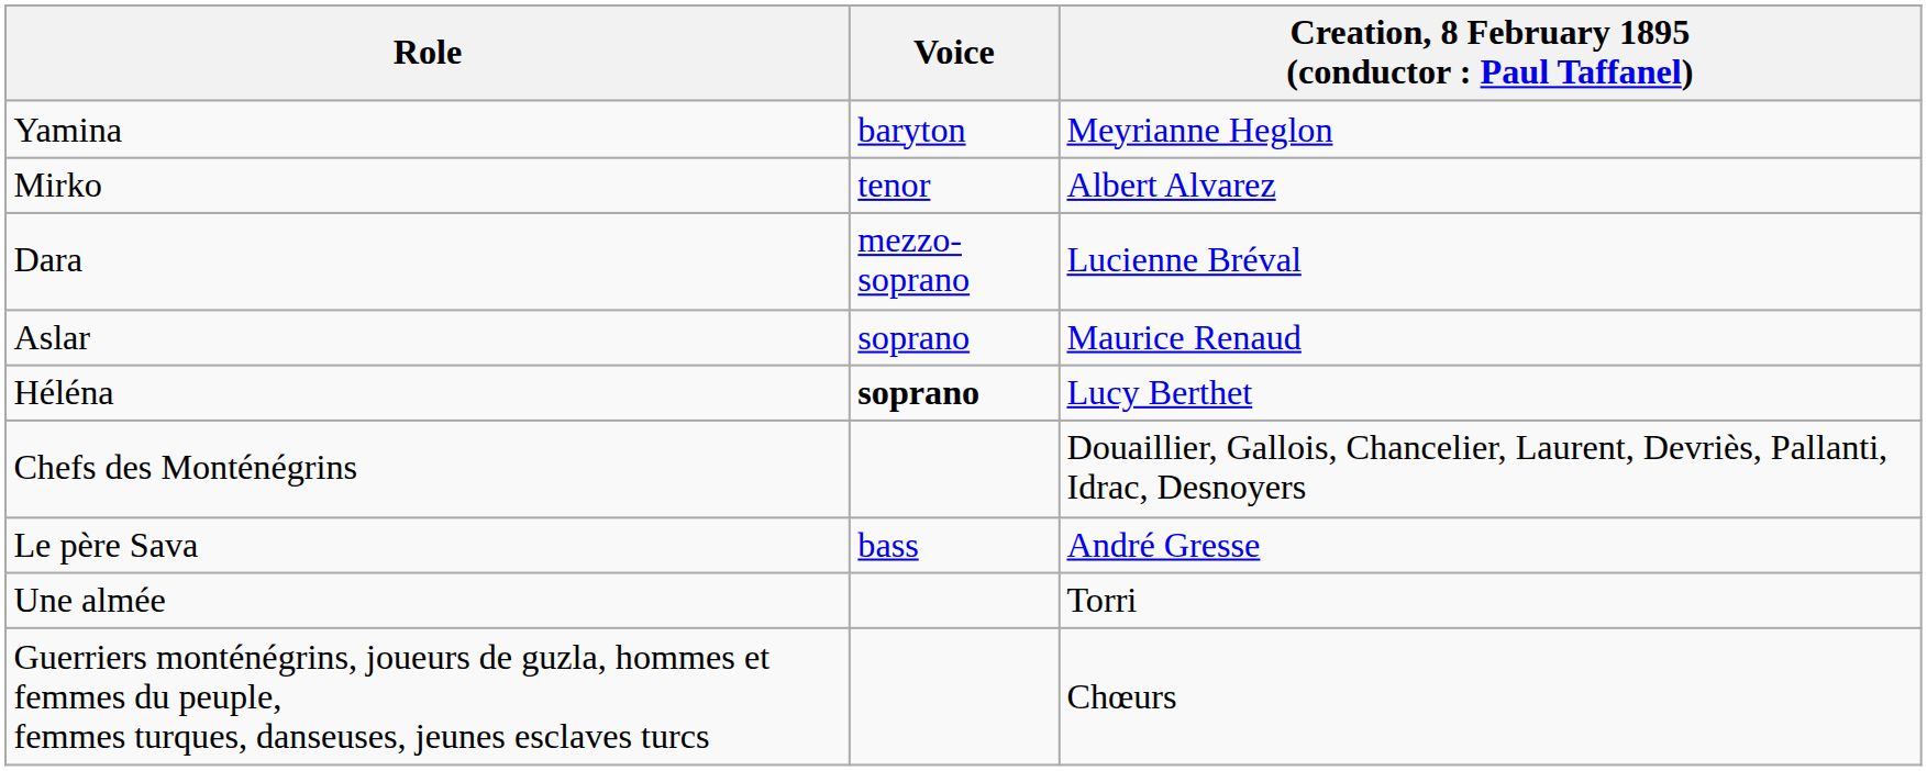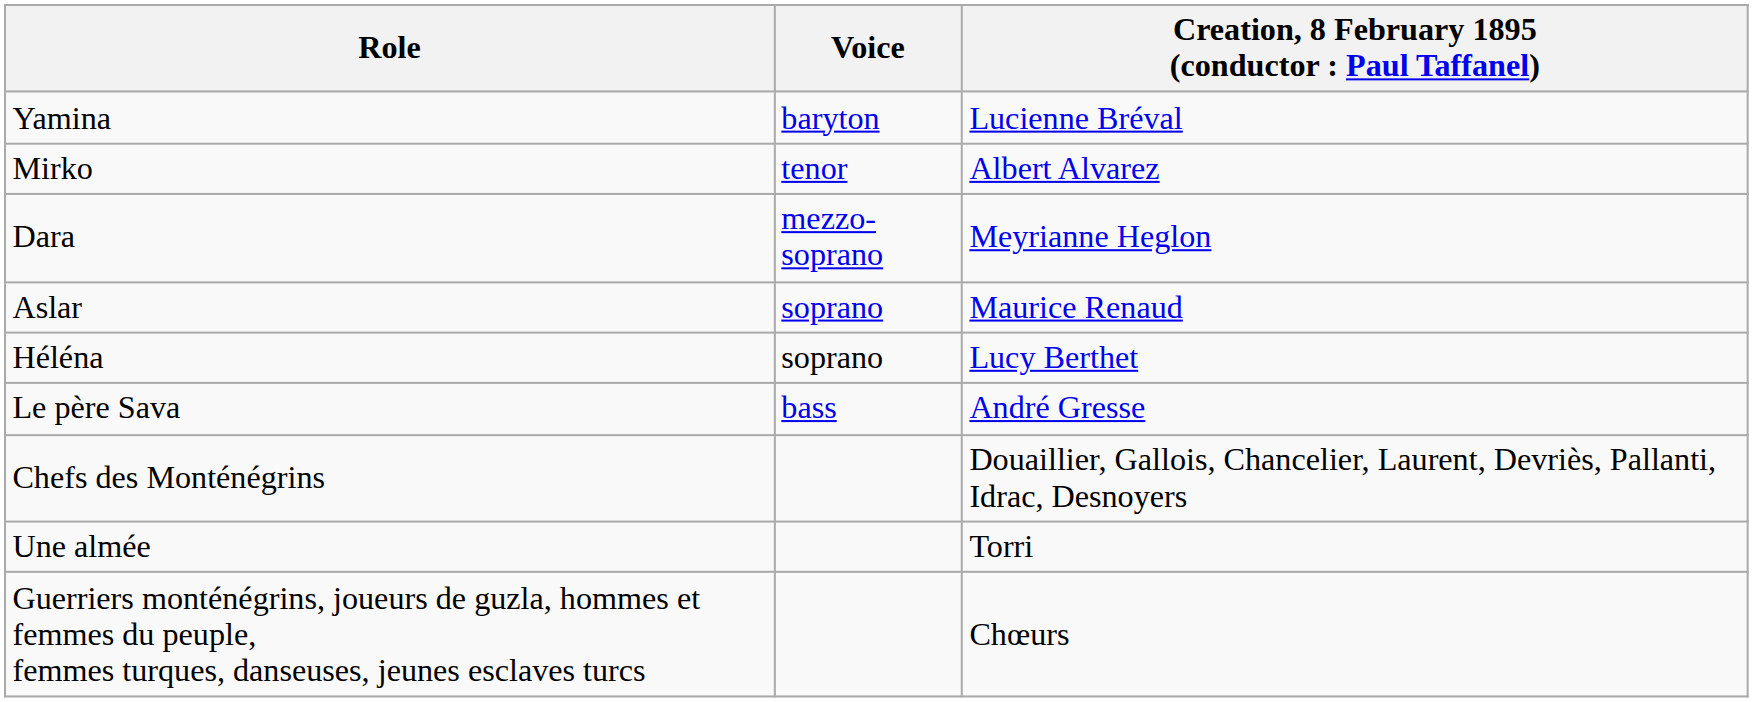 <table class="wikitable">
 <tr>
 <th>Role</th>
 <th>Voice</th>
 <th>Creation, 8 February 1895<br>(conductor : <a href='#'>Paul Taffanel</a>)</th>
 </tr>
 <tr>
 <td>Yamina</td>
 <td><a href='#'>baryton</a></td>
-<td><a href='#'>Meyrianne Heglon</a></td>
+<td><a href='#'>Lucienne Bréval</a></td>
 </tr>
 <tr>
 <td>Mirko</td>
 <td><a href='#'>tenor</a></td>
 <td><a href='#'>Albert Alvarez</a></td>
 </tr>
 <tr>
 <td>Dara</td>
 <td><a href='#'>mezzo-soprano</a></td>
-<td><a href='#'>Lucienne Bréval</a></td>
+<td><a href='#'>Meyrianne Heglon</a></td>
 </tr>
 <tr>
 <td>Aslar</td>
 <td><a href='#'>soprano</a></td>
 <td><a href='#'>Maurice Renaud</a></td>
 </tr>
 <tr>
 <td>Héléna</td>
-<td><strong>soprano</strong></td>
+<td>soprano</td>
 <td><a href='#'>Lucy Berthet</a></td>
+</tr>
+<tr>
+<td>Le père Sava</td>
+<td><a href='#'>bass</a></td>
+<td><a href='#'>André Gresse</a></td>
 </tr>
 <tr>
 <td>Chefs des Monténégrins</td>
 <td></td>
 <td>Douaillier, Gallois, Chancelier, Laurent, Devriès, Pallanti, Idrac, Desnoyers</td>
-</tr>
-<tr>
-<td>Le père Sava</td>
-<td><a href='#'>bass</a></td>
-<td><a href='#'>André Gresse</a></td>
 </tr>
 <tr>
 <td>Une almée</td>
 <td></td>
 <td>Torri</td>
 </tr>
 <tr>
 <td>Guerriers monténégrins, joueurs de guzla, hommes et femmes du peuple,<br>femmes turques, danseuses, jeunes esclaves turcs</td>
 <td></td>
 <td>Chœurs</td>
 </tr>
 </table>
